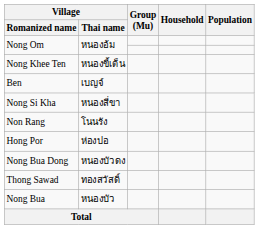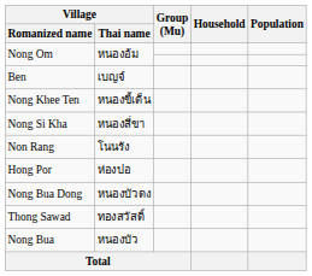 <table class="wikitable" style="font-size: 95%";>
 <tr>
 <th colspan=2>Village</th>
 <th rowspan=2>Group<br>(Mu)</th>
 <th rowspan=2>Household</th>
 <th rowspan=2>Population</th>
 </tr>
 <tr>
 <th>Romanized name</th>
 <th>Thai name</th>
 </tr>
 <tr>
 <td rowspan=2>Nong Om</td>
 <td rowspan=2>หนองอ้ม</td>
 <td></td>
 <td></td>
 <td></td>
 </tr>
 <tr>
 <td></td>
 <td></td>
 <td></td>
 </tr>
 <tr>
-<td>Nong Khee Ten</td>
-<td>หนองขี้เต็น</td>
+<td>Ben</td>
+<td>เบญจ์</td>
 <td></td>
 <td></td>
 <td></td>
 </tr>
 <tr>
-<td>Ben</td>
-<td>เบญจ์</td>
+<td>Nong Khee Ten</td>
+<td>หนองขี้เต็น</td>
 <td></td>
 <td></td>
 <td></td>
 </tr>
 <tr>
 <td>Nong Si Kha</td>
 <td>หนองสี่ขา</td>
 <td></td>
 <td></td>
 <td></td>
 </tr>
 <tr>
 <td>Non Rang</td>
 <td>โนนรัง</td>
 <td></td>
 <td></td>
 <td></td>
 </tr>
 <tr>
 <td>Hong Por</td>
 <td>ห่องปอ</td>
 <td></td>
 <td></td>
 <td></td>
 </tr>
 <tr>
 <td>Nong Bua Dong</td>
 <td>หนองบัวดง</td>
 <td></td>
 <td></td>
 <td></td>
 </tr>
 <tr>
 <td>Thong Sawad</td>
 <td>ทองสวัสดิ์</td>
 <td></td>
 <td></td>
 <td></td>
 </tr>
 <tr>
 <td>Nong Bua</td>
 <td>หนองบัว</td>
 <td></td>
 <td></td>
 <td></td>
 </tr>
 <tr>
 <th colspan=3>Total</th>
 <th></th>
 <th></th>
 </tr>
 </table>
